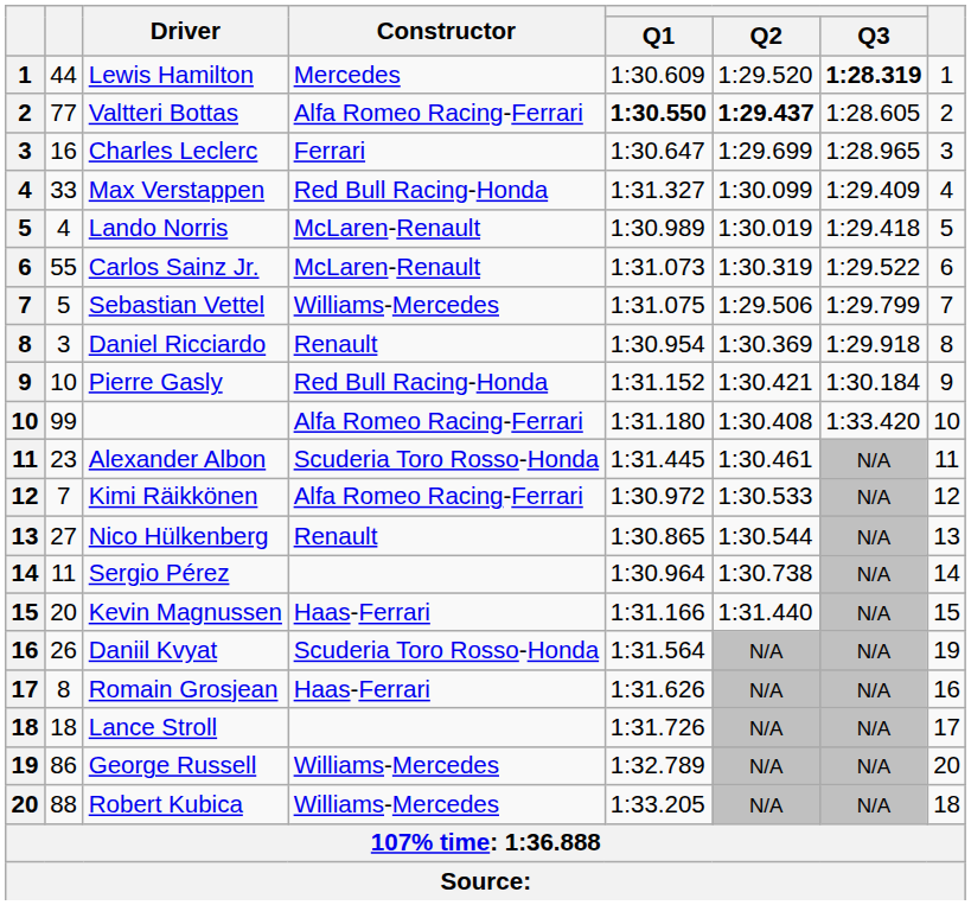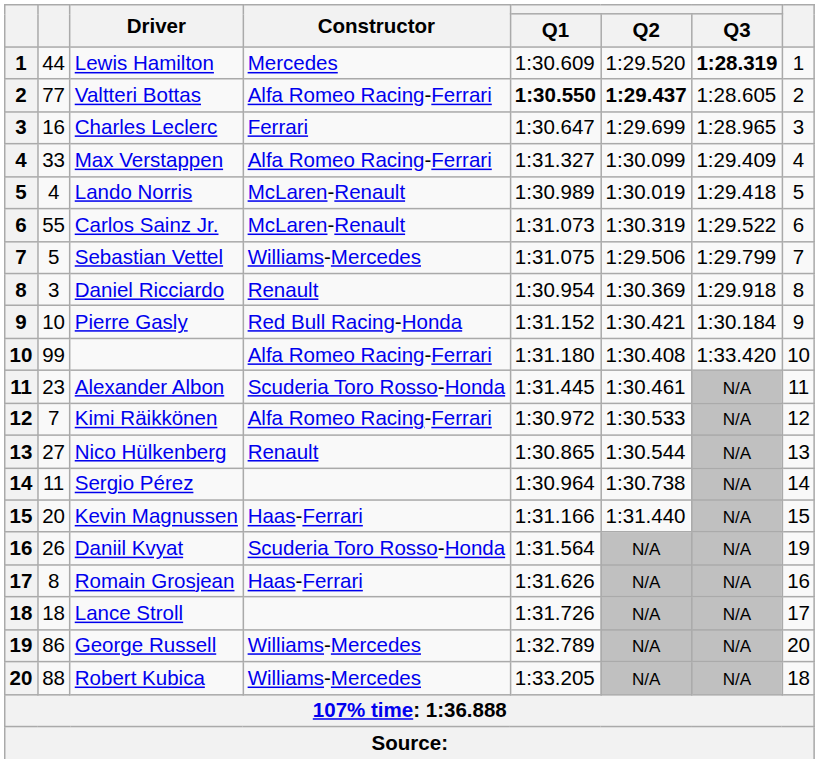 <table class="wikitable sortable" style="font-size:85%">
 <tr>
 <th rowspan="2"></th>
 <th rowspan="2"></th>
 <th rowspan="2">Driver</th>
 <th rowspan="2">Constructor</th>
 <th colspan="3"></th>
 <th rowspan="2"></th>
 </tr>
 <tr>
 <th>Q1</th>
 <th>Q2</th>
 <th>Q3</th>
 </tr>
 <tr>
 <th>1</th>
 <td align="center">44</td>
 <td data-sort-value="HAM"> <a href='#'>Lewis Hamilton</a></td>
 <td><a href='#'>Mercedes</a></td>
 <td>1:30.609</td>
 <td>1:29.520</td>
 <td><strong>1:28.319</strong></td>
 <td align="center">1</td>
 </tr>
 <tr>
 <th>2</th>
 <td align="center">77</td>
 <td data-sort-value="BOT"> <a href='#'>Valtteri Bottas</a></td>
 <td><a href='#'>Alfa Romeo Racing</a>-<a href='#'>Ferrari</a></td>
 <td><strong>1:30.550</strong></td>
 <td><strong>1:29.437</strong></td>
 <td>1:28.605</td>
 <td align="center">2</td>
 </tr>
 <tr>
 <th>3</th>
 <td align="center">16</td>
 <td data-sort-value="LEC"> <a href='#'>Charles Leclerc</a></td>
 <td><a href='#'>Ferrari</a></td>
 <td>1:30.647</td>
 <td>1:29.699</td>
 <td>1:28.965</td>
 <td align="center">3</td>
 </tr>
 <tr>
 <th>4</th>
 <td align="center">33</td>
 <td data-sort-value="VER"> <a href='#'>Max Verstappen</a></td>
-<td><a href='#'>Red Bull Racing</a>-<a href='#'>Honda</a></td>
+<td><a href='#'>Alfa Romeo Racing</a>-<a href='#'>Ferrari</a></td>
 <td>1:31.327</td>
 <td>1:30.099</td>
 <td>1:29.409</td>
 <td align="center">4</td>
 </tr>
 <tr>
 <th>5</th>
 <td align="center">4</td>
 <td data-sort-value="NOR"> <a href='#'>Lando Norris</a></td>
 <td><a href='#'>McLaren</a>-<a href='#'>Renault</a></td>
 <td>1:30.989</td>
 <td>1:30.019</td>
 <td>1:29.418</td>
 <td align="center">5</td>
 </tr>
 <tr>
 <th>6</th>
 <td align="center">55</td>
 <td data-sort-value="SAI"> <a href='#'>Carlos Sainz Jr.</a></td>
 <td><a href='#'>McLaren</a>-<a href='#'>Renault</a></td>
 <td>1:31.073</td>
 <td>1:30.319</td>
 <td>1:29.522</td>
 <td align="center">6</td>
 </tr>
 <tr>
 <th>7</th>
 <td align="center">5</td>
 <td data-sort-value="VET"> <a href='#'>Sebastian Vettel</a></td>
 <td><a href='#'>Williams</a>-<a href='#'>Mercedes</a></td>
 <td>1:31.075</td>
 <td>1:29.506</td>
 <td>1:29.799</td>
 <td align="center">7</td>
 </tr>
 <tr>
 <th>8</th>
 <td align="center">3</td>
 <td data-sort-value="RIC"> <a href='#'>Daniel Ricciardo</a></td>
 <td><a href='#'>Renault</a></td>
 <td>1:30.954</td>
 <td>1:30.369</td>
 <td>1:29.918</td>
 <td align="center">8</td>
 </tr>
 <tr>
 <th>9</th>
 <td align="center">10</td>
 <td data-sort-value="GAS"> <a href='#'>Pierre Gasly</a></td>
 <td><a href='#'>Red Bull Racing</a>-<a href='#'>Honda</a></td>
 <td>1:31.152</td>
 <td>1:30.421</td>
 <td>1:30.184</td>
 <td align="center">9</td>
 </tr>
 <tr>
 <th>10</th>
 <td align="center">99</td>
 <td data-sort-value="GIO"></td>
 <td><a href='#'>Alfa Romeo Racing</a>-<a href='#'>Ferrari</a></td>
 <td>1:31.180</td>
 <td>1:30.408</td>
 <td>1:33.420</td>
 <td align="center" data-sort-value=10>10</td>
 </tr>
 <tr>
 <th>11</th>
 <td align="center">23</td>
 <td data-sort-value="ALB"> <a href='#'>Alexander Albon</a></td>
 <td><a href='#'>Scuderia Toro Rosso</a>-<a href='#'>Honda</a></td>
 <td>1:31.445</td>
 <td>1:30.461</td>
 <td style="background: silver" align="center"><small>N/A</small></td>
 <td align="center">11</td>
 </tr>
 <tr>
 <th>12</th>
 <td align="center">7</td>
 <td data-sort-value="RAI"> <a href='#'>Kimi Räikkönen</a></td>
 <td><a href='#'>Alfa Romeo Racing</a>-<a href='#'>Ferrari</a></td>
 <td>1:30.972</td>
 <td>1:30.533</td>
 <td style="background: silver" align="center"><small>N/A</small></td>
 <td align="center">12</td>
 </tr>
 <tr>
 <th>13</th>
 <td align="center">27</td>
 <td data-sort-value="HUL"> <a href='#'>Nico Hülkenberg</a></td>
 <td><a href='#'>Renault</a></td>
 <td>1:30.865</td>
 <td>1:30.544</td>
 <td style="background: silver" align="center"><small>N/A</small></td>
 <td align="center">13</td>
 </tr>
 <tr>
 <th>14</th>
 <td align="center">11</td>
 <td data-sort-value="PER"> <a href='#'>Sergio Pérez</a></td>
 <td></td>
 <td>1:30.964</td>
 <td>1:30.738</td>
 <td style="background: silver" align="center"><small>N/A</small></td>
 <td align="center">14</td>
 </tr>
 <tr>
 <th>15</th>
 <td align="center">20</td>
 <td data-sort-value="MAG"> <a href='#'>Kevin Magnussen</a></td>
 <td><a href='#'>Haas</a>-<a href='#'>Ferrari</a></td>
 <td>1:31.166</td>
 <td>1:31.440</td>
 <td style="background: silver" align="center"><small>N/A</small></td>
 <td align="center">15</td>
 </tr>
 <tr>
 <th>16</th>
 <td align="center">26</td>
 <td data-sort-value="KVY"> <a href='#'>Daniil Kvyat</a></td>
 <td><a href='#'>Scuderia Toro Rosso</a>-<a href='#'>Honda</a></td>
 <td>1:31.564</td>
 <td style="background: silver" align="center"><small>N/A</small></td>
 <td style="background: silver" align="center"><small>N/A</small></td>
 <td align="center">19</td>
 </tr>
 <tr>
 <th>17</th>
 <td align="center">8</td>
 <td data-sort-value="GRO"> <a href='#'>Romain Grosjean</a></td>
 <td><a href='#'>Haas</a>-<a href='#'>Ferrari</a></td>
 <td>1:31.626</td>
 <td style="background: silver" align="center"><small>N/A</small></td>
 <td style="background: silver" align="center"><small>N/A</small></td>
 <td align="center">16</td>
 </tr>
 <tr>
 <th>18</th>
 <td align="center">18</td>
 <td data-sort-value="STR"> <a href='#'>Lance Stroll</a></td>
 <td></td>
 <td>1:31.726</td>
 <td style="background: silver" align="center"><small>N/A</small></td>
 <td style="background: silver" align="center"><small>N/A</small></td>
 <td align="center">17</td>
 </tr>
 <tr>
 <th>19</th>
 <td align="center">86</td>
 <td data-sort-value="RUS"> <a href='#'>George Russell</a></td>
 <td><a href='#'>Williams</a>-<a href='#'>Mercedes</a></td>
 <td>1:32.789</td>
 <td style="background: silver" align="center"><small>N/A</small></td>
 <td style="background: silver" align="center"><small>N/A</small></td>
 <td align="center">20</td>
 </tr>
 <tr>
 <th>20</th>
 <td align="center">88</td>
 <td data-sort-value="KUB"> <a href='#'>Robert Kubica</a></td>
 <td><a href='#'>Williams</a>-<a href='#'>Mercedes</a></td>
 <td>1:33.205</td>
 <td style="background: silver" align="center"><small>N/A</small></td>
 <td style="background: silver" align="center"><small>N/A</small></td>
 <td align="center">18</td>
 </tr>
 <tr>
 <th colspan="8"><a href='#'>107% time</a>: 1:36.888</th>
 </tr>
 <tr>
 <th colspan="8">Source:</th>
 </tr>
 </table>
